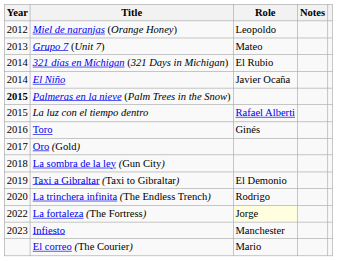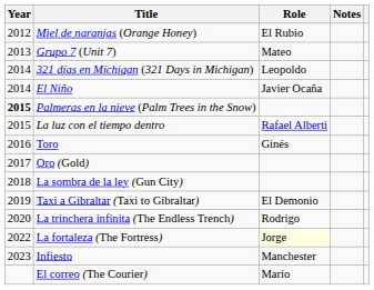 <table class="wikitable sortable">
 <tr>
 <th>Year</th>
 <th>Title</th>
 <th>Role</th>
 <th class="unsortable">Notes</th>
 <th></th>
 </tr>
 <tr>
 <td align = "center">2012</td>
 <td><em><a href='#'>Miel de naranjas</a></em> (<em>Orange Honey</em>)</td>
-<td>Leopoldo</td>
+<td>El Rubio</td>
 <td></td>
 <td align = "center"></td>
 </tr>
 <tr>
 <td align = "center">2013</td>
 <td><em><a href='#'>Grupo 7</a></em> (<em>Unit 7</em>)</td>
 <td>Mateo</td>
 <td></td>
 <td align = "center"></td>
 </tr>
 <tr>
 <td align = "center">2014</td>
 <td><em><a href='#'>321 días en Míchigan</a></em> (<em>321 Days in Michigan</em>)</td>
-<td>El Rubio</td>
+<td>Leopoldo</td>
 <td></td>
 <td align = "center"></td>
 </tr>
 <tr>
 <td align = "center">2014</td>
 <td><em><a href='#'>El Niño</a></em></td>
 <td>Javier Ocaña</td>
 <td></td>
 <td align = "center"></td>
 </tr>
 <tr>
 <td align = "center"><strong>2015</strong></td>
 <td><em><a href='#'>Palmeras en la nieve</a></em> (<em>Palm Trees in the Snow</em>)</td>
 <td></td>
 <td></td>
 <td align = "center"></td>
 </tr>
 <tr>
 <td align = "center">2015</td>
 <td><em>La luz con el tiempo dentro</td>
 <td><a href='#'>Rafael Alberti</a></td>
 <td></td>
 <td align = "center"></td>
 </tr>
 <tr>
 <td align = "center">2016</td>
 <td></em><a href='#'>Toro</a><em></td>
 <td>Ginés</td>
 <td></td>
 <td align = "center"></td>
 </tr>
 <tr>
 <td align = "center">2017</td>
 <td></em><a href='#'>Oro</a><em> (</em>Gold<em>)</td>
 <td></td>
 <td></td>
 <td align = "center"></td>
 </tr>
 <tr>
 <td align = "center">2018</td>
 <td></em><a href='#'>La sombra de la ley</a><em> (</em>Gun City<em>)</td>
 <td></td>
 <td></td>
 <td align = "center"></td>
 </tr>
 <tr>
 <td align = "center">2019</td>
 <td></em><a href='#'>Taxi a Gibraltar</a><em> (</em>Taxi to Gibraltar<em>)</td>
 <td>El Demonio</td>
 <td></td>
 <td align = "center"></td>
 </tr>
 <tr>
 <td align = "center">2020</td>
 <td></em><a href='#'>La trinchera infinita</a><em> (</em>The Endless Trench<em>)</td>
 <td>Rodrigo</td>
 <td></td>
 <td align = "center"></td>
 </tr>
 <tr>
 <td align = "center">2022</td>
 <td></em><a href='#'>La fortaleza</a><em> (</em>The Fortress<em>)</td>
 <td style="background: lightyellow;">Jorge</td>
 <td></td>
 <td align = "center"></td>
 </tr>
 <tr>
 <td align = "center">2023</td>
 <td></em><a href='#'>Infiesto</a><em></td>
 <td>Manchester</td>
 <td></td>
 <td align = "center"></td>
 </tr>
 <tr>
 <td></td>
 <td></em><a href='#'>El correo</a><em> (</em>The Courier<em>)</td>
 <td>Mario</td>
 <td></td>
 <td></td>
 </tr>
 </table>
